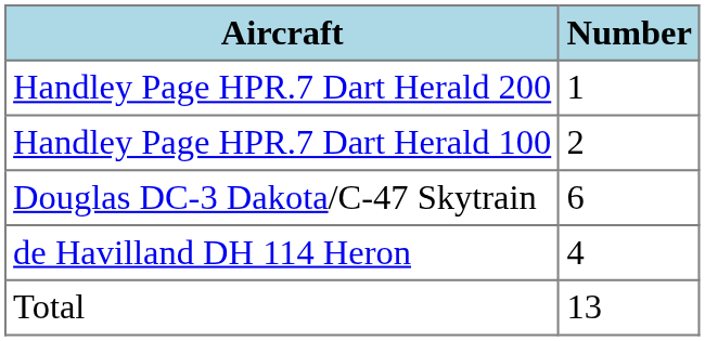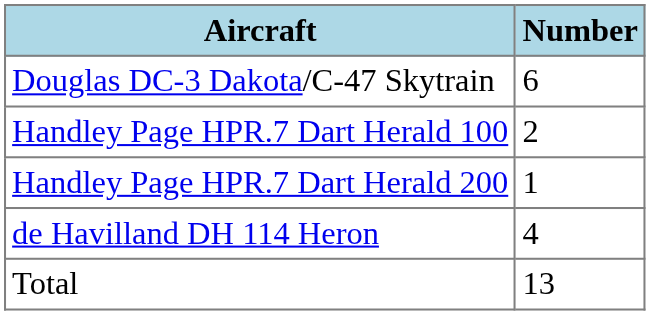 <table class="toccolours" border="1" cellpadding="3" style="border-collapse:collapse">
 <tr bgcolor=lightblue>
 <th>Aircraft</th>
 <th>Number</th>
 </tr>
 <tr>
-<td><a href='#'>Handley Page HPR.7 Dart Herald 200</a></td>
-<td>1</td>
+<td><a href='#'>Douglas DC-3 Dakota</a>/C-47 Skytrain</td>
+<td>6</td>
 </tr>
 <tr>
 <td><a href='#'>Handley Page HPR.7 Dart Herald 100</a></td>
 <td>2</td>
 </tr>
 <tr>
-<td><a href='#'>Douglas DC-3 Dakota</a>/C-47 Skytrain</td>
-<td>6</td>
+<td><a href='#'>Handley Page HPR.7 Dart Herald 200</a></td>
+<td>1</td>
 </tr>
 <tr>
 <td><a href='#'>de Havilland DH 114 Heron</a></td>
 <td>4</td>
 </tr>
 <tr>
 <td>Total</td>
 <td>13</td>
 </tr>
 </table>
